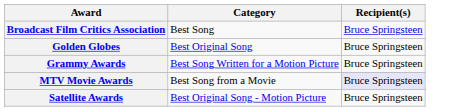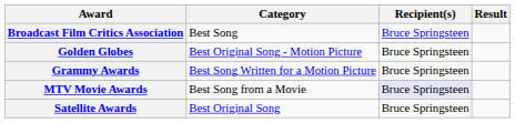 <table class="wikitable plainrowheaders">
 <tr>
 <th>Award</th>
 <th>Category</th>
 <th>Recipient(s)</th>
+<th>Result</th>
 </tr>
 <tr>
 <th scope=row><a href='#'>Broadcast Film Critics Association</a></th>
 <td>Best Song</td>
 <td><a href='#'>Bruce Springsteen</a></td>
+<td></td>
 </tr>
 <tr>
 <th scope=row><a href='#'>Golden Globes</a></th>
-<td><a href='#'>Best Original Song</a></td>
+<td><a href='#'>Best Original Song - Motion Picture</a></td>
 <td>Bruce Springsteen</td>
+<td></td>
 </tr>
 <tr>
 <th scope=row><a href='#'>Grammy Awards</a></th>
 <td><a href='#'>Best Song Written for a Motion Picture</a></td>
 <td>Bruce Springsteen</td>
+<td></td>
 </tr>
 <tr>
 <th scope=row><a href='#'>MTV Movie Awards</a></th>
 <td>Best Song from a Movie</td>
 <td style="background: lavender;">Bruce Springsteen</td>
+<td></td>
 </tr>
 <tr>
 <th scope=row><a href='#'>Satellite Awards</a></th>
-<td><a href='#'>Best Original Song - Motion Picture</a></td>
+<td><a href='#'>Best Original Song</a></td>
 <td>Bruce Springsteen</td>
+<td></td>
 </tr>
 </table>
